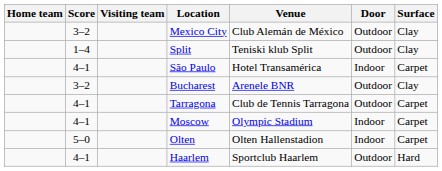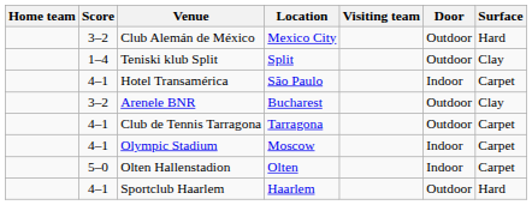 <table class="wikitable" style="border:1px solid #aaa;">
 <tr>
 <th>Home team</th>
 <th>Score</th>
+<th>Venue</th>
+<th>Location</th>
 <th>Visiting team</th>
-<th>Location</th>
-<th>Venue</th>
 <th>Door</th>
 <th>Surface</th>
 </tr>
 <tr>
 <td><strong></strong></td>
 <td style="text-align:center;">3–2</td>
+<td>Club Alemán de México</td>
+<td><a href='#'>Mexico City</a></td>
 <td></td>
-<td><a href='#'>Mexico City</a></td>
-<td>Club Alemán de México</td>
 <td>Outdoor</td>
-<td>Clay</td>
+<td>Hard</td>
 </tr>
 <tr>
 <td></td>
 <td style="text-align:center;">1–4</td>
+<td>Teniski klub Split</td>
+<td><a href='#'>Split</a></td>
 <td><strong></strong></td>
-<td><a href='#'>Split</a></td>
-<td>Teniski klub Split</td>
 <td>Outdoor</td>
 <td>Clay</td>
 </tr>
 <tr>
 <td><strong></strong></td>
 <td style="text-align:center;">4–1</td>
+<td>Hotel Transamérica</td>
+<td><a href='#'>São Paulo</a></td>
 <td></td>
-<td><a href='#'>São Paulo</a></td>
-<td>Hotel Transamérica</td>
 <td>Indoor</td>
 <td>Carpet</td>
 </tr>
 <tr>
 <td><strong></strong></td>
 <td style="text-align:center;">3–2</td>
+<td><a href='#'>Arenele BNR</a></td>
+<td><a href='#'>Bucharest</a></td>
 <td></td>
-<td><a href='#'>Bucharest</a></td>
-<td><a href='#'>Arenele BNR</a></td>
 <td>Outdoor</td>
 <td>Clay</td>
 </tr>
 <tr>
 <td><strong></strong></td>
 <td style="text-align:center;">4–1</td>
+<td>Club de Tennis Tarragona</td>
+<td><a href='#'>Tarragona</a></td>
 <td></td>
-<td><a href='#'>Tarragona</a></td>
-<td>Club de Tennis Tarragona</td>
 <td>Outdoor</td>
 <td>Carpet</td>
 </tr>
 <tr>
 <td><strong></strong></td>
 <td style="text-align:center;">4–1</td>
+<td><a href='#'>Olympic Stadium</a></td>
+<td><a href='#'>Moscow</a></td>
 <td></td>
-<td><a href='#'>Moscow</a></td>
-<td><a href='#'>Olympic Stadium</a></td>
 <td>Indoor</td>
 <td>Carpet</td>
 </tr>
 <tr>
 <td><strong></strong></td>
 <td style="text-align:center;">5–0</td>
+<td>Olten Hallenstadion</td>
+<td><a href='#'>Olten</a></td>
 <td></td>
-<td><a href='#'>Olten</a></td>
-<td>Olten Hallenstadion</td>
 <td>Indoor</td>
 <td>Carpet</td>
 </tr>
 <tr>
 <td><strong></strong></td>
 <td style="text-align:center;">4–1</td>
+<td>Sportclub Haarlem</td>
+<td><a href='#'>Haarlem</a></td>
 <td></td>
-<td><a href='#'>Haarlem</a></td>
-<td>Sportclub Haarlem</td>
 <td>Outdoor</td>
 <td>Hard</td>
 </tr>
 </table>
